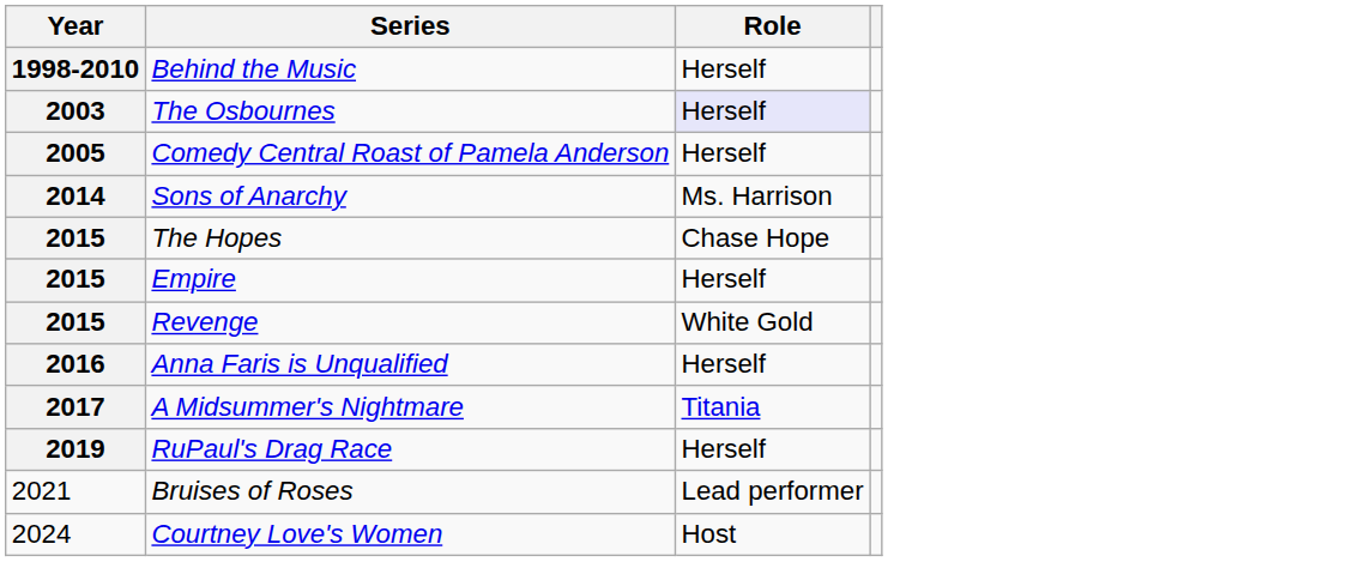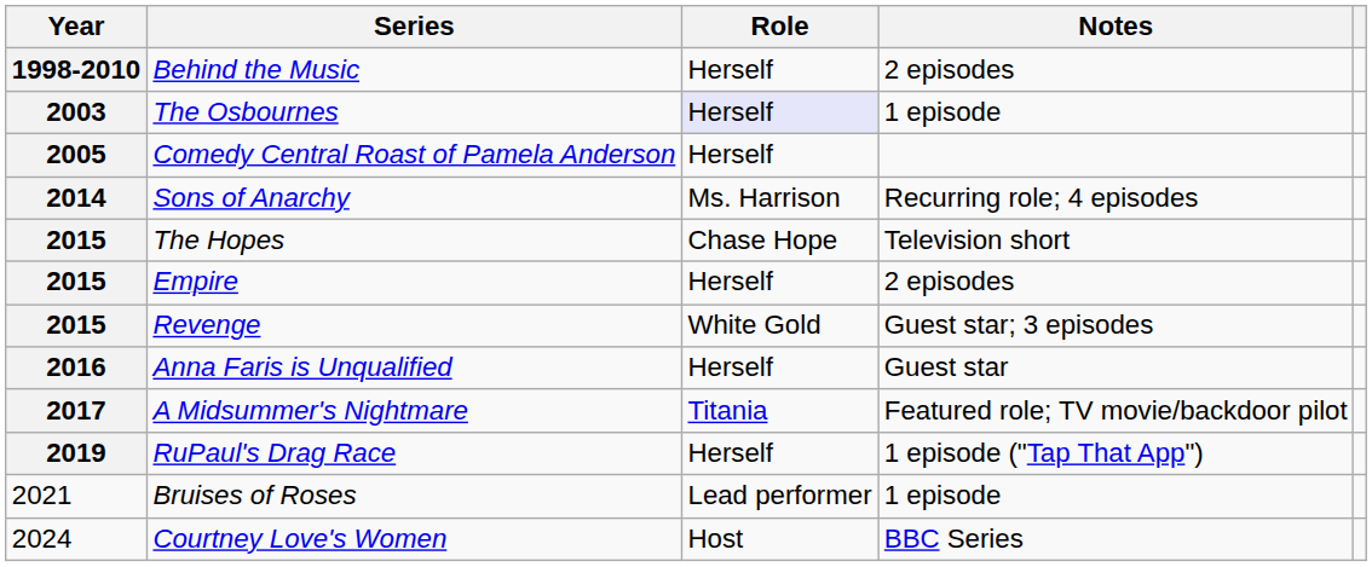 <table class="wikitable sortable plainrowheaders" style="min-width:30em">
 <tr>
 <th>Year</th>
 <th>Series</th>
 <th>Role</th>
+<th>Notes</th>
 <th class="unsortable"></th>
 </tr>
 <tr>
 <th scope="row">1998-2010</th>
 <td><em><a href='#'>Behind the Music</a></em></td>
 <td>Herself</td>
+<td>2 episodes</td>
 <td></td>
 </tr>
 <tr>
 <th scope="row">2003</th>
 <td data-sort-value="Osbournes"><em> <a href='#'>The Osbournes</a></em></td>
 <td style="background: lavender;">Herself</td>
+<td>1 episode</td>
 <td align=center></td>
 </tr>
 <tr>
 <th scope="row">2005</th>
 <td><em><a href='#'>Comedy Central Roast of Pamela Anderson</a></em></td>
 <td>Herself</td>
+<td></td>
 <td align=center></td>
 </tr>
 <tr>
 <th scope="row">2014</th>
 <td><em><a href='#'>Sons of Anarchy</a></em></td>
 <td>Ms. Harrison</td>
+<td>Recurring role; 4 episodes</td>
 <td align=center></td>
 </tr>
 <tr>
 <th scope="row">2015</th>
 <td data-sort-value="Hopes"><em>The Hopes</em></td>
 <td>Chase Hope</td>
+<td>Television short</td>
 <td align=center></td>
 </tr>
 <tr>
 <th scope="row">2015</th>
 <td><em><a href='#'>Empire</a></em></td>
 <td>Herself</td>
+<td>2 episodes</td>
 <td align=center></td>
 </tr>
 <tr>
 <th scope="row">2015</th>
 <td><em><a href='#'>Revenge</a></em></td>
 <td>White Gold</td>
+<td>Guest star; 3 episodes</td>
 <td align=center></td>
 </tr>
 <tr>
 <th scope="row">2016</th>
 <td><em><a href='#'>Anna Faris is Unqualified</a></em></td>
 <td>Herself</td>
+<td>Guest star</td>
 <td align=center></td>
 </tr>
 <tr>
 <th scope="row">2017</th>
 <td data-sort-value="Midsummer"><em><a href='#'>A Midsummer's Nightmare</a></em></td>
 <td><a href='#'>Titania</a></td>
+<td>Featured role; TV movie/backdoor pilot</td>
 <td align=center></td>
 </tr>
 <tr>
 <th scope="row">2019</th>
 <td><em><a href='#'>RuPaul's Drag Race</a></em></td>
 <td>Herself </td>
+<td>1 episode ("<a href='#'>Tap That App</a>")</td>
 <td align=center></td>
 </tr>
 <tr>
 <td>2021</td>
 <td><em>Bruises of Roses</em></td>
 <td>Lead performer</td>
+<td>1 episode</td>
 <td></td>
 </tr>
 <tr>
 <td>2024</td>
 <td><em><a href='#'>Courtney Love's Women</a></em></td>
 <td>Host</td>
+<td><a href='#'>BBC</a> Series</td>
 <td></td>
 </tr>
 </table>
